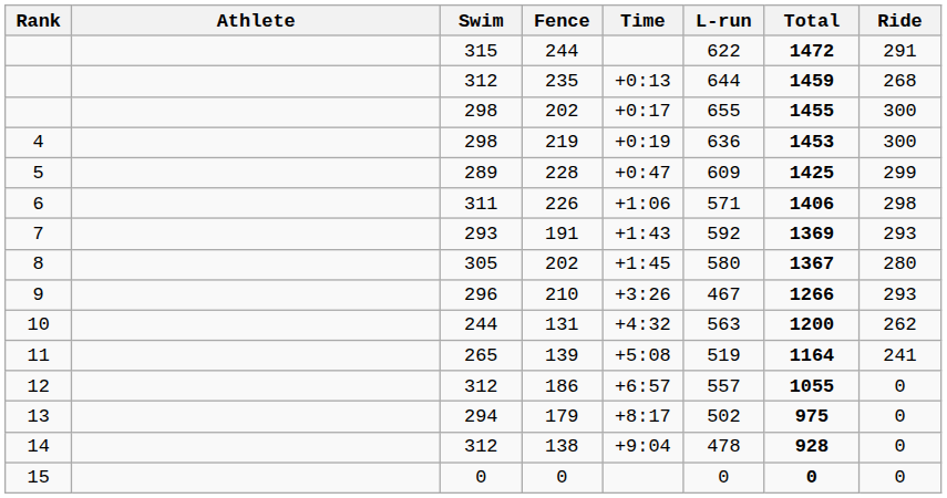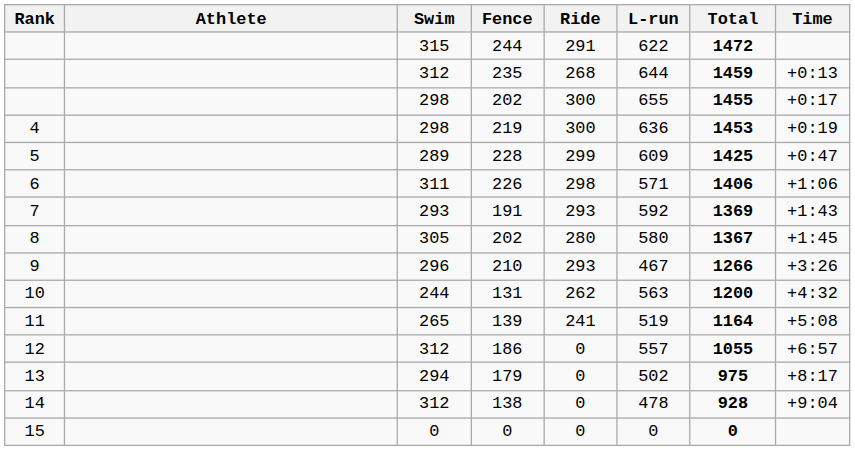 <table class=wikitable style="text-align:center">
 <tr>
 <th width=40>Rank</th>
 <th width=250>Athlete</th>
 <th width=50>Swim</th>
 <th width=50>Fence</th>
-<th width=50>Time</th>
+<th width=50>Ride</th>
 <th width=50>L-run</th>
 <th width=60>Total</th>
-<th width=50>Ride</th>
+<th width=50>Time</th>
 </tr>
 <tr>
 <td></td>
 <td align=left></td>
 <td>315</td>
 <td>244</td>
-<td></td>
+<td>291</td>
 <td>622</td>
 <td><strong>1472</strong></td>
-<td>291</td>
+<td></td>
 </tr>
 <tr>
 <td></td>
 <td align=left></td>
 <td>312</td>
 <td>235</td>
-<td>+0:13</td>
+<td>268</td>
 <td>644</td>
 <td><strong>1459</strong></td>
-<td>268</td>
+<td>+0:13</td>
 </tr>
 <tr>
 <td></td>
 <td align=left></td>
 <td>298</td>
 <td>202</td>
-<td>+0:17</td>
+<td>300</td>
 <td>655</td>
 <td><strong>1455</strong></td>
-<td>300</td>
+<td>+0:17</td>
 </tr>
 <tr>
 <td>4</td>
 <td align=left></td>
 <td>298</td>
 <td>219</td>
-<td>+0:19</td>
+<td>300</td>
 <td>636</td>
 <td><strong>1453</strong></td>
-<td>300</td>
+<td>+0:19</td>
 </tr>
 <tr>
 <td>5</td>
 <td align=left></td>
 <td>289</td>
 <td>228</td>
-<td>+0:47</td>
+<td>299</td>
 <td>609</td>
 <td><strong>1425</strong></td>
-<td>299</td>
+<td>+0:47</td>
 </tr>
 <tr>
 <td>6</td>
 <td align=left></td>
 <td>311</td>
 <td>226</td>
-<td>+1:06</td>
+<td>298</td>
 <td>571</td>
 <td><strong>1406</strong></td>
-<td>298</td>
+<td>+1:06</td>
 </tr>
 <tr>
 <td>7</td>
 <td align=left></td>
 <td>293</td>
 <td>191</td>
-<td>+1:43</td>
+<td>293</td>
 <td>592</td>
 <td><strong>1369</strong></td>
-<td>293</td>
+<td>+1:43</td>
 </tr>
 <tr>
 <td>8</td>
 <td align=left></td>
 <td>305</td>
 <td>202</td>
-<td>+1:45</td>
+<td>280</td>
 <td>580</td>
 <td><strong>1367</strong></td>
-<td>280</td>
+<td>+1:45</td>
 </tr>
 <tr>
 <td>9</td>
 <td align=left></td>
 <td>296</td>
 <td>210</td>
-<td>+3:26</td>
+<td>293</td>
 <td>467</td>
 <td><strong>1266</strong></td>
-<td>293</td>
+<td>+3:26</td>
 </tr>
 <tr>
 <td>10</td>
 <td align=left></td>
 <td>244</td>
 <td>131</td>
-<td>+4:32</td>
+<td>262</td>
 <td>563</td>
 <td><strong>1200</strong></td>
-<td>262</td>
+<td>+4:32</td>
 </tr>
 <tr>
 <td>11</td>
 <td align=left></td>
 <td>265</td>
 <td>139</td>
-<td>+5:08</td>
+<td>241</td>
 <td>519</td>
 <td><strong>1164</strong></td>
-<td>241</td>
+<td>+5:08</td>
 </tr>
 <tr>
 <td>12</td>
 <td align=left></td>
 <td>312</td>
 <td>186</td>
-<td>+6:57</td>
+<td>0</td>
 <td>557</td>
 <td><strong>1055</strong></td>
-<td>0</td>
+<td>+6:57</td>
 </tr>
 <tr>
 <td>13</td>
 <td align=left></td>
 <td>294</td>
 <td>179</td>
-<td>+8:17</td>
+<td>0</td>
 <td>502</td>
 <td><strong>975</strong></td>
-<td>0</td>
+<td>+8:17</td>
 </tr>
 <tr>
 <td>14</td>
 <td align=left></td>
 <td>312</td>
 <td>138</td>
-<td>+9:04</td>
+<td>0</td>
 <td>478</td>
 <td><strong>928</strong></td>
-<td>0</td>
+<td>+9:04</td>
 </tr>
 <tr>
 <td>15</td>
 <td align=left></td>
 <td>0</td>
 <td>0</td>
-<td></td>
+<td>0</td>
 <td>0</td>
 <td><strong>0</strong></td>
-<td>0</td>
+<td></td>
 </tr>
 </table>
